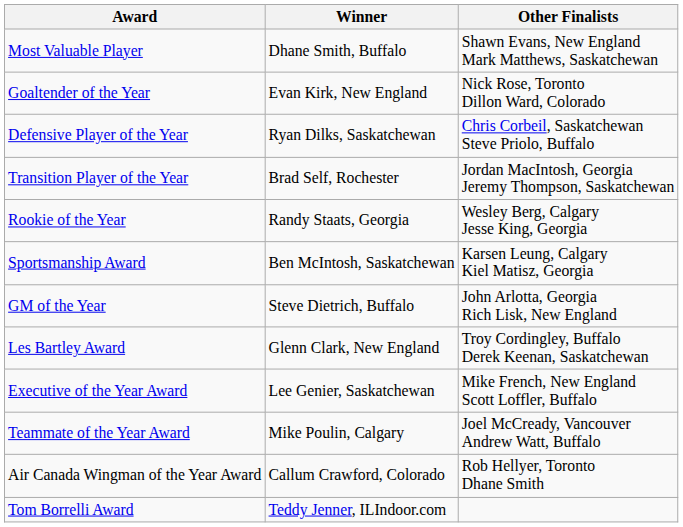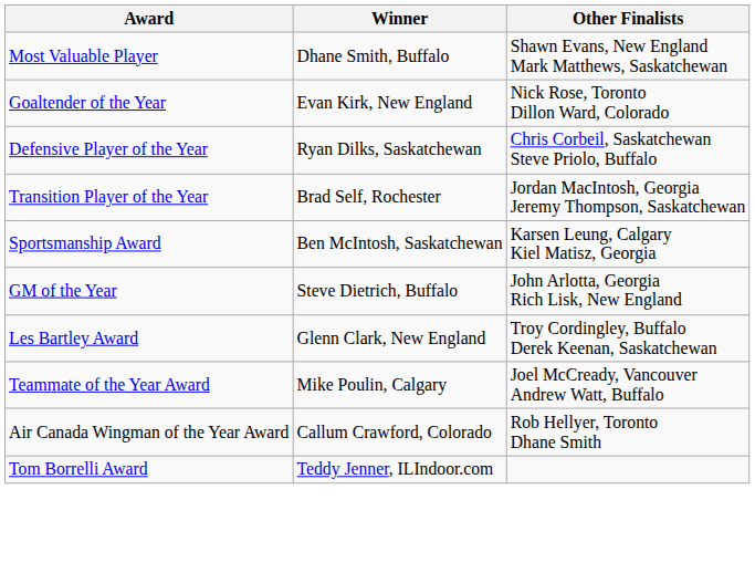 <table class="wikitable">
 <tr>
 <th>Award</th>
 <th>Winner</th>
 <th>Other Finalists</th>
 </tr>
 <tr>
 <td><a href='#'>Most Valuable Player</a></td>
 <td>Dhane Smith, Buffalo</td>
 <td>Shawn Evans, New England<br>Mark Matthews, Saskatchewan</td>
 </tr>
 <tr>
 <td><a href='#'>Goaltender of the Year</a></td>
 <td>Evan Kirk, New England</td>
 <td>Nick Rose, Toronto<br>Dillon Ward, Colorado</td>
 </tr>
 <tr>
 <td><a href='#'>Defensive Player of the Year</a></td>
 <td>Ryan Dilks, Saskatchewan</td>
 <td><a href='#'>Chris Corbeil</a>, Saskatchewan<br>Steve Priolo, Buffalo</td>
 </tr>
 <tr>
 <td><a href='#'>Transition Player of the Year</a></td>
 <td>Brad Self, Rochester</td>
 <td>Jordan MacIntosh, Georgia<br>Jeremy Thompson, Saskatchewan</td>
 </tr>
 <tr>
-<td><a href='#'>Rookie of the Year</a></td>
-<td>Randy Staats, Georgia</td>
-<td>Wesley Berg, Calgary<br>Jesse King, Georgia</td>
-</tr>
-<tr>
 <td><a href='#'>Sportsmanship Award</a></td>
 <td>Ben McIntosh, Saskatchewan</td>
 <td>Karsen Leung, Calgary<br>Kiel Matisz, Georgia</td>
 </tr>
 <tr>
 <td><a href='#'>GM of the Year</a></td>
 <td>Steve Dietrich, Buffalo</td>
 <td>John Arlotta, Georgia<br>Rich Lisk, New England</td>
 </tr>
 <tr>
 <td><a href='#'>Les Bartley Award</a></td>
 <td>Glenn Clark, New England</td>
 <td>Troy Cordingley, Buffalo<br>Derek Keenan, Saskatchewan</td>
-</tr>
-<tr>
-<td><a href='#'>Executive of the Year Award</a></td>
-<td>Lee Genier, Saskatchewan</td>
-<td>Mike French, New England<br>Scott Loffler, Buffalo</td>
 </tr>
 <tr>
 <td><a href='#'>Teammate of the Year Award</a></td>
 <td>Mike Poulin, Calgary</td>
 <td>Joel McCready, Vancouver<br>Andrew Watt, Buffalo</td>
 </tr>
 <tr>
 <td>Air Canada Wingman of the Year Award</td>
 <td>Callum Crawford, Colorado</td>
 <td>Rob Hellyer, Toronto<br>Dhane Smith</td>
 </tr>
 <tr>
 <td><a href='#'>Tom Borrelli Award</a></td>
 <td><a href='#'>Teddy Jenner</a>, ILIndoor.com</td>
 <td></td>
 </tr>
 </table>
